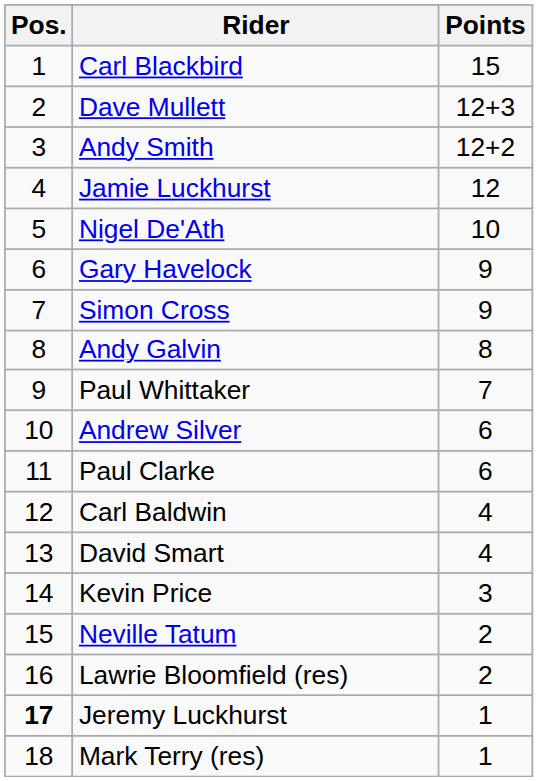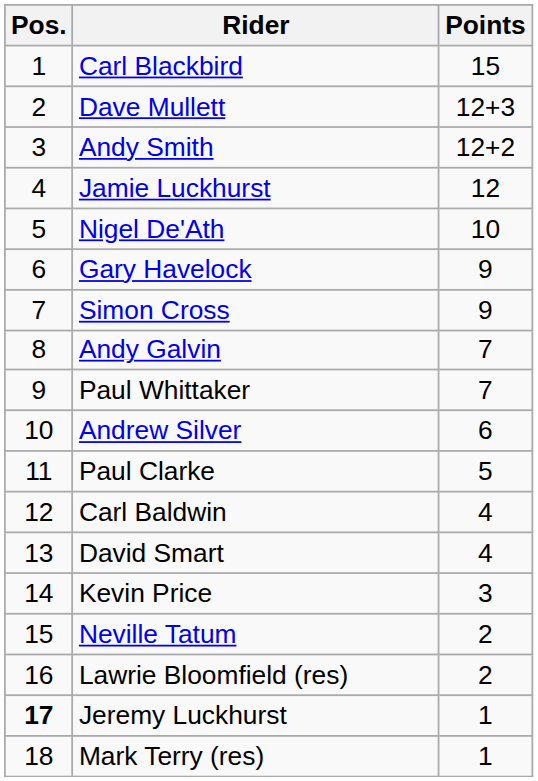 <table class=wikitable style="font-size:93%;">
 <tr>
 <th width=25px>Pos.</th>
 <th width=200px>Rider</th>
 <th width=40px>Points</th>
 </tr>
 <tr align=center>
 <td>1</td>
 <td align=left><a href='#'>Carl Blackbird</a></td>
 <td>15</td>
 </tr>
 <tr align=center>
 <td>2</td>
 <td align=left><a href='#'>Dave Mullett</a></td>
 <td>12+3</td>
 </tr>
 <tr align=center>
 <td>3</td>
 <td align=left><a href='#'>Andy Smith</a></td>
 <td>12+2</td>
 </tr>
 <tr align=center>
 <td>4</td>
 <td align=left><a href='#'>Jamie Luckhurst</a></td>
 <td>12</td>
 </tr>
 <tr align=center>
 <td>5</td>
 <td align=left><a href='#'>Nigel De'Ath</a></td>
 <td>10</td>
 </tr>
 <tr align=center>
 <td>6</td>
 <td align=left><a href='#'>Gary Havelock</a></td>
 <td>9</td>
 </tr>
 <tr align=center>
 <td>7</td>
 <td align=left><a href='#'>Simon Cross</a></td>
 <td>9</td>
 </tr>
 <tr align=center>
 <td>8</td>
 <td align=left><a href='#'>Andy Galvin</a></td>
-<td>8</td>
+<td>7</td>
 </tr>
 <tr align=center>
 <td>9</td>
 <td align=left>Paul Whittaker</td>
 <td>7</td>
 </tr>
 <tr align=center>
 <td>10</td>
 <td align=left><a href='#'>Andrew Silver</a></td>
 <td>6</td>
 </tr>
 <tr align=center>
 <td>11</td>
 <td align=left>Paul Clarke</td>
-<td>6</td>
+<td>5</td>
 </tr>
 <tr align=center>
 <td>12</td>
 <td align=left>Carl Baldwin</td>
 <td>4</td>
 </tr>
 <tr align=center>
 <td>13</td>
 <td align=left>David Smart</td>
 <td>4</td>
 </tr>
 <tr align=center>
 <td>14</td>
 <td align=left>Kevin Price</td>
 <td>3</td>
 </tr>
 <tr align=center>
 <td>15</td>
 <td align=left><a href='#'>Neville Tatum</a></td>
 <td>2</td>
 </tr>
 <tr align=center>
 <td>16</td>
 <td align=left>Lawrie Bloomfield (res)</td>
 <td>2</td>
 </tr>
 <tr align=center>
 <td><strong>17</strong></td>
 <td align=left>Jeremy Luckhurst</td>
 <td>1</td>
 </tr>
 <tr align=center>
 <td>18</td>
 <td align=left>Mark Terry (res)</td>
 <td>1</td>
 </tr>
 </table>
